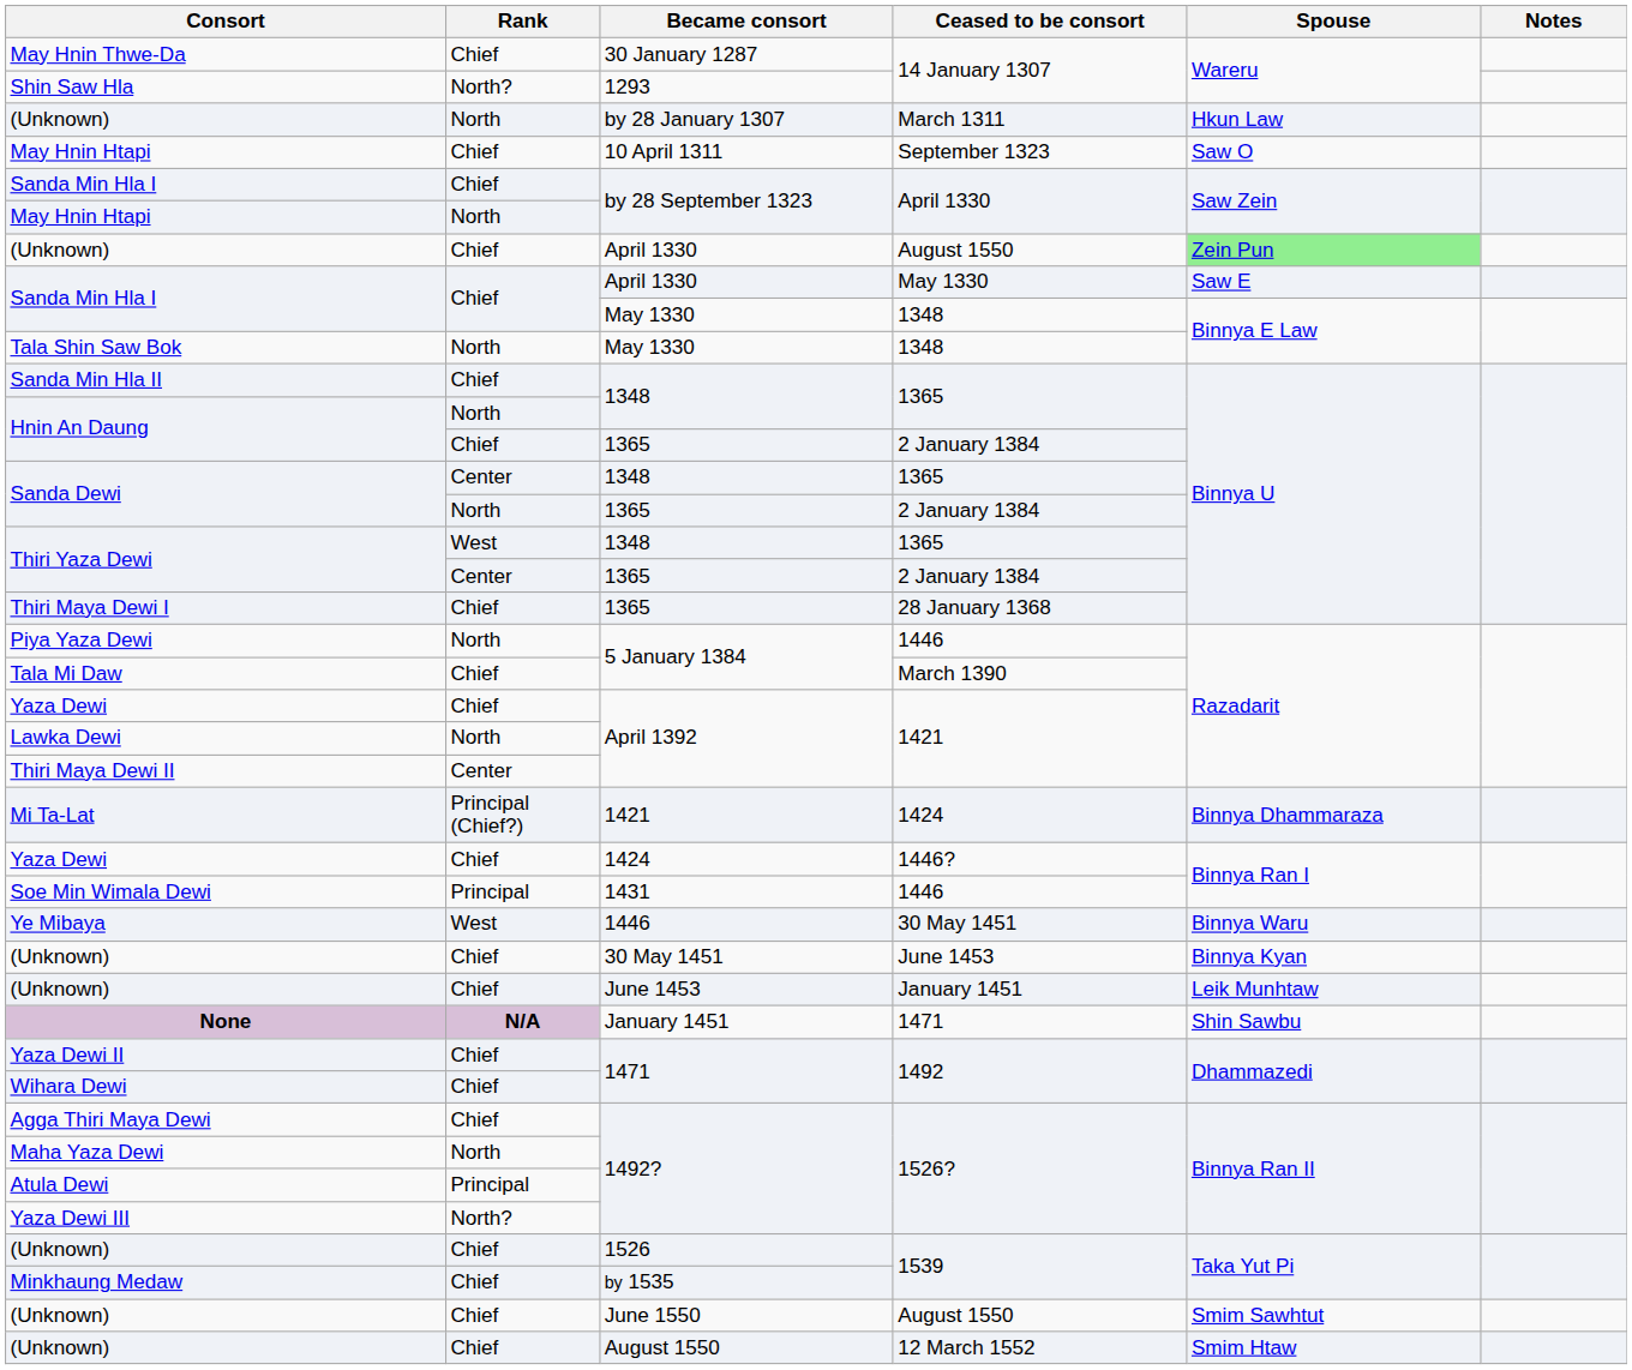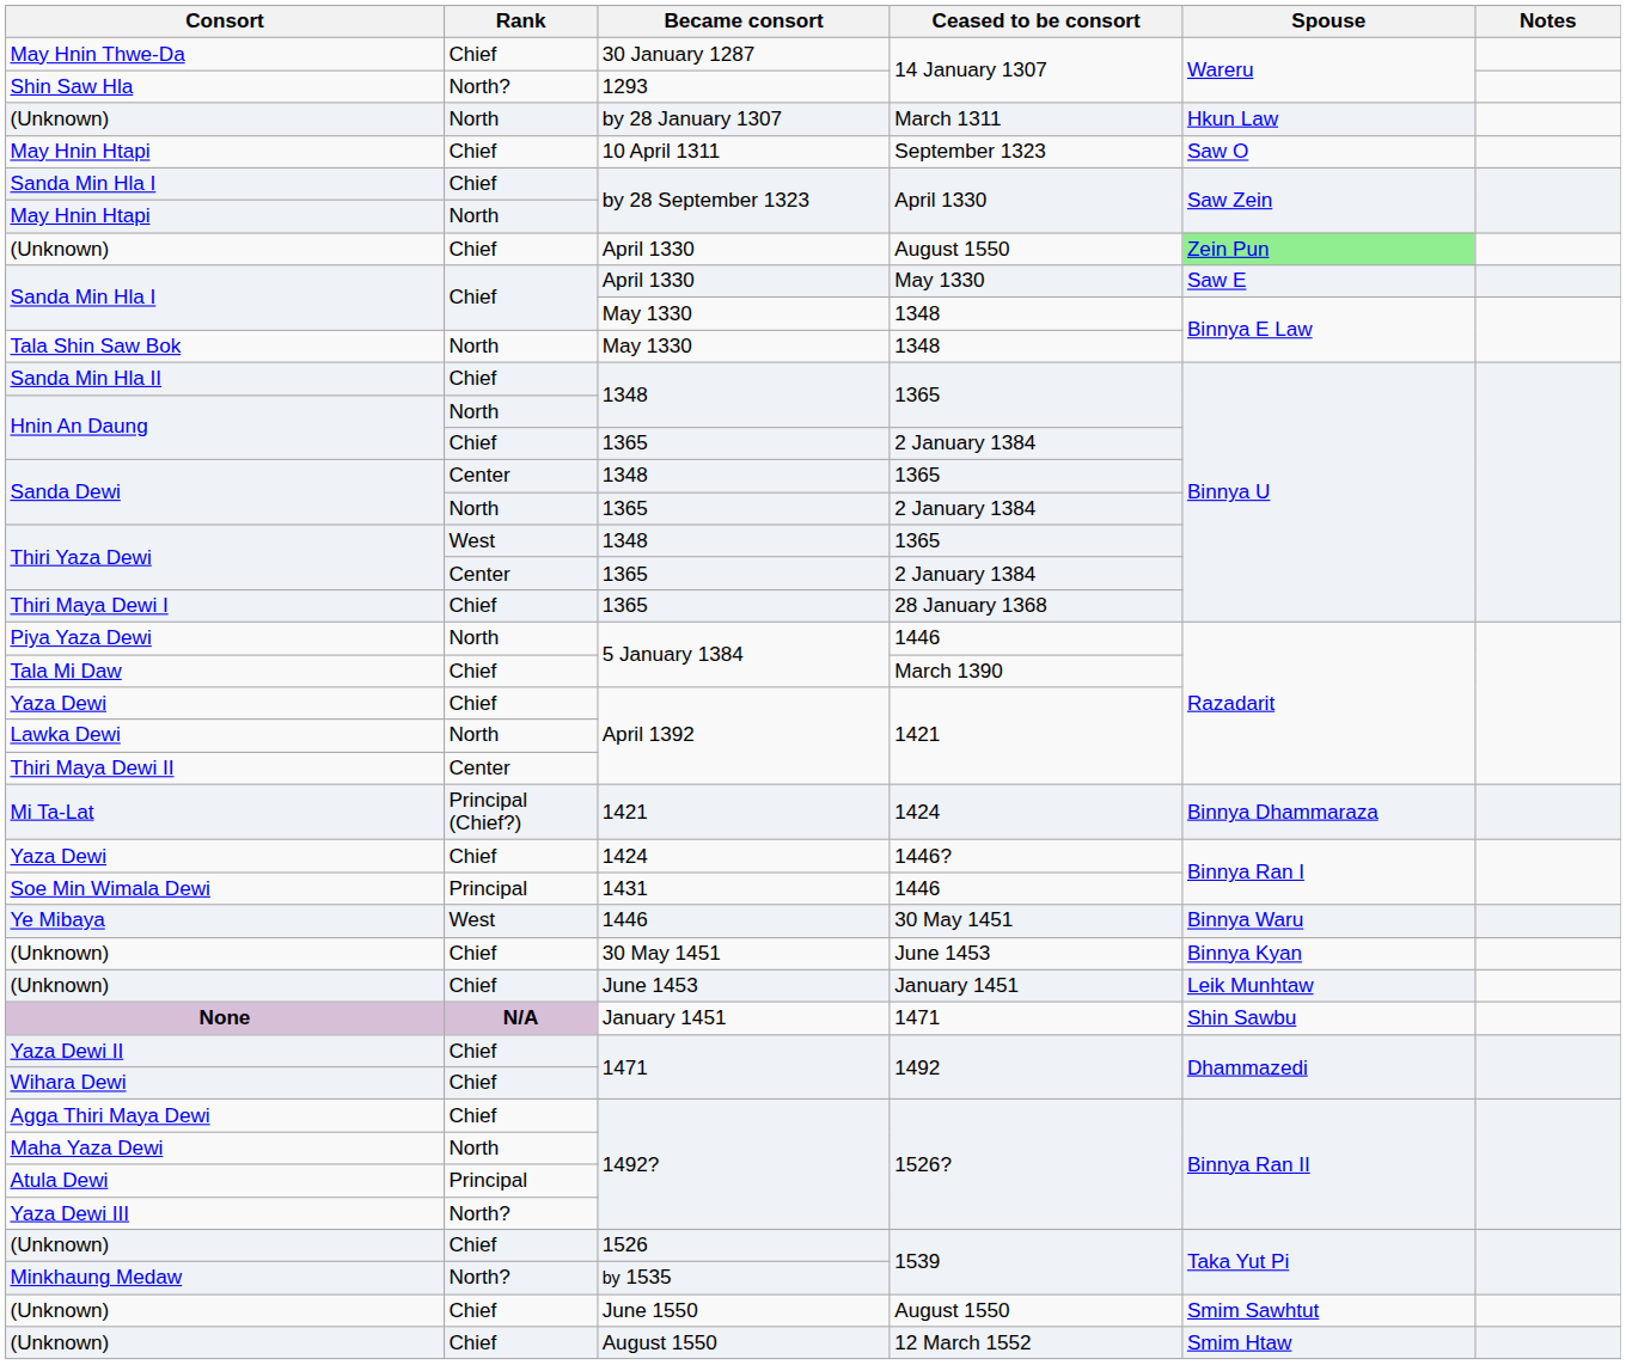 <table width=100% class="wikitable">
 <tr>
 <th width=15%>Consort</th>
 <th width=5%>Rank</th>
 <th width=10%>Became consort</th>
 <th width=10%>Ceased to be consort</th>
 <th width=10%>Spouse</th>
 <th width=5%>Notes</th>
 </tr>
 <tr>
 <td><a href='#'>May Hnin Thwe-Da</a></td>
 <td>Chief</td>
 <td>30 January 1287</td>
 <td rowspan="2"> 14 January 1307</td>
 <td rowspan="2"><a href='#'>Wareru</a></td>
 <td></td>
 </tr>
 <tr>
 <td><a href='#'>Shin Saw Hla</a></td>
 <td>North?</td>
 <td> 1293</td>
 <td></td>
 </tr>
 <tr>
 <td style="background:#eff2f7">(Unknown)</td>
 <td style="background:#eff2f7">North</td>
 <td style="background:#eff2f7">by 28 January 1307</td>
 <td style="background:#eff2f7">March 1311</td>
 <td style="background:#eff2f7"><a href='#'>Hkun Law</a></td>
 <td></td>
 </tr>
 <tr>
 <td><a href='#'>May Hnin Htapi</a></td>
 <td>Chief</td>
 <td>10 April 1311</td>
 <td>September 1323</td>
 <td><a href='#'>Saw O</a></td>
 <td></td>
 </tr>
 <tr>
 <td style="background:#eff2f7"><a href='#'>Sanda Min Hla I</a></td>
 <td style="background:#eff2f7">Chief</td>
 <td style="background:#eff2f7"  rowspan="2">by 28 September 1323</td>
 <td style="background:#eff2f7" rowspan="2">April 1330</td>
 <td style="background:#eff2f7"  rowspan="2"><a href='#'>Saw Zein</a></td>
 <td style="background:#eff2f7"  rowspan="2"></td>
 </tr>
 <tr>
 <td style="background:#eff2f7"><a href='#'>May Hnin Htapi</a></td>
 <td style="background:#eff2f7">North</td>
 </tr>
 <tr>
 <td>(Unknown)</td>
 <td>Chief</td>
 <td>April 1330</td>
 <td>August 1550</td>
 <td style="background: lightgreen;"><a href='#'>Zein Pun</a></td>
 <td></td>
 </tr>
 <tr>
 <td style="background:#eff2f7" rowspan="2"><a href='#'>Sanda Min Hla I</a></td>
 <td style="background:#eff2f7" rowspan="2">Chief</td>
 <td style="background:#eff2f7">April 1330</td>
 <td style="background:#eff2f7">May 1330</td>
 <td style="background:#eff2f7"><a href='#'>Saw E</a></td>
 <td style="background:#eff2f7"></td>
 </tr>
 <tr>
 <td>May 1330</td>
 <td>1348</td>
 <td rowspan="2"><a href='#'>Binnya E Law</a></td>
 <td rowspan="2"></td>
 </tr>
 <tr>
 <td><a href='#'>Tala Shin Saw Bok</a></td>
 <td>North</td>
 <td>May 1330</td>
 <td>1348</td>
 </tr>
 <tr>
 <td style="background:#eff2f7"><a href='#'>Sanda Min Hla II</a></td>
 <td style="background:#eff2f7">Chief</td>
 <td style="background:#eff2f7" rowspan="2">1348</td>
 <td style="background:#eff2f7" rowspan="2"> 1365</td>
 <td style="background:#eff2f7" rowspan="8"><a href='#'>Binnya U</a></td>
 <td style="background:#eff2f7" rowspan="8"></td>
 </tr>
 <tr>
 <td style="background:#eff2f7" rowspan="2"><a href='#'>Hnin An Daung</a></td>
 <td style="background:#eff2f7">North</td>
 </tr>
 <tr>
 <td style="background:#eff2f7">Chief</td>
 <td style="background:#eff2f7"> 1365</td>
 <td style="background:#eff2f7">2 January 1384</td>
 </tr>
 <tr>
 <td style="background:#eff2f7" rowspan="2"><a href='#'>Sanda Dewi</a></td>
 <td style="background:#eff2f7">Center</td>
 <td style="background:#eff2f7">1348</td>
 <td style="background:#eff2f7"> 1365</td>
 </tr>
 <tr>
 <td style="background:#eff2f7">North</td>
 <td style="background:#eff2f7"> 1365</td>
 <td style="background:#eff2f7">2 January 1384</td>
 </tr>
 <tr>
 <td style="background:#eff2f7" rowspan="2"><a href='#'>Thiri Yaza Dewi</a></td>
 <td style="background:#eff2f7">West</td>
 <td style="background:#eff2f7">1348</td>
 <td style="background:#eff2f7"> 1365</td>
 </tr>
 <tr>
 <td style="background:#eff2f7">Center</td>
 <td style="background:#eff2f7"> 1365</td>
 <td style="background:#eff2f7">2 January 1384</td>
 </tr>
 <tr>
 <td style="background:#eff2f7"><a href='#'>Thiri Maya Dewi I</a></td>
 <td style="background:#eff2f7">Chief</td>
 <td style="background:#eff2f7"> 1365</td>
 <td style="background:#eff2f7"> 28 January 1368</td>
 </tr>
 <tr>
 <td><a href='#'>Piya Yaza Dewi</a></td>
 <td>North</td>
 <td rowspan="2">5 January 1384</td>
 <td>1446</td>
 <td rowspan="5"><a href='#'>Razadarit</a></td>
 <td rowspan="5"></td>
 </tr>
 <tr>
 <td><a href='#'>Tala Mi Daw</a></td>
 <td>Chief</td>
 <td> March 1390</td>
 </tr>
 <tr>
 <td><a href='#'>Yaza Dewi</a></td>
 <td>Chief</td>
 <td rowspan="3"> April 1392</td>
 <td rowspan="3"> 1421</td>
 </tr>
 <tr>
 <td><a href='#'>Lawka Dewi</a></td>
 <td>North</td>
 </tr>
 <tr>
 <td><a href='#'>Thiri Maya Dewi II</a></td>
 <td>Center</td>
 </tr>
 <tr>
 <td style="background:#eff2f7"><a href='#'>Mi Ta-Lat</a></td>
 <td style="background:#eff2f7">Principal (Chief?)</td>
 <td style="background:#eff2f7">1421</td>
 <td style="background:#eff2f7">1424</td>
 <td style="background:#eff2f7"><a href='#'>Binnya Dhammaraza</a></td>
 <td style="background:#eff2f7"></td>
 </tr>
 <tr>
 <td><a href='#'>Yaza Dewi</a></td>
 <td>Chief</td>
 <td> 1424</td>
 <td> 1446?</td>
 <td rowspan="2"><a href='#'>Binnya Ran I</a></td>
 <td rowspan="2"></td>
 </tr>
 <tr>
 <td><a href='#'>Soe Min Wimala Dewi</a></td>
 <td>Principal</td>
 <td>1431</td>
 <td>1446</td>
 </tr>
 <tr>
 <td style="background:#eff2f7"><a href='#'>Ye Mibaya</a></td>
 <td style="background:#eff2f7">West</td>
 <td style="background:#eff2f7">1446</td>
 <td style="background:#eff2f7">30 May 1451</td>
 <td style="background:#eff2f7"><a href='#'>Binnya Waru</a></td>
 <td style="background:#eff2f7"></td>
 </tr>
 <tr>
 <td>(Unknown)</td>
 <td>Chief</td>
 <td>30 May 1451</td>
 <td>June 1453</td>
 <td><a href='#'>Binnya Kyan</a></td>
 <td></td>
 </tr>
 <tr>
 <td style="background:#eff2f7">(Unknown)</td>
 <td style="background:#eff2f7">Chief</td>
 <td style="background:#eff2f7">June 1453</td>
 <td style="background:#eff2f7"> January 1451</td>
 <td style="background:#eff2f7"><a href='#'>Leik Munhtaw</a></td>
 <td></td>
 </tr>
 <tr>
 <th style="background-color:#D8BFD8">None</th>
 <th style="background-color:#D8BFD8">N/A</th>
 <td> January 1451</td>
 <td>1471</td>
 <td><a href='#'>Shin Sawbu</a></td>
 <td></td>
 </tr>
 <tr>
 <td style="background:#eff2f7"><a href='#'>Yaza Dewi II</a></td>
 <td style="background:#eff2f7">Chief</td>
 <td style="background:#eff2f7" rowspan="2">1471</td>
 <td style="background:#eff2f7" rowspan="2">1492</td>
 <td style="background:#eff2f7" rowspan="2"><a href='#'>Dhammazedi</a></td>
 <td style="background:#eff2f7" rowspan="2"></td>
 </tr>
 <tr>
 <td style="background:#eff2f7"><a href='#'>Wihara Dewi</a></td>
 <td style="background:#eff2f7">Chief</td>
 </tr>
 <tr>
 <td><a href='#'>Agga Thiri Maya Dewi</a></td>
 <td>Chief</td>
 <td style="background:#eff2f7" rowspan="4">1492?</td>
 <td style="background:#eff2f7" rowspan="4">1526?</td>
 <td style="background:#eff2f7" rowspan="4"><a href='#'>Binnya Ran II</a></td>
 <td style="background:#eff2f7" rowspan="4"></td>
 </tr>
 <tr>
 <td><a href='#'>Maha Yaza Dewi</a></td>
 <td>North</td>
 </tr>
 <tr>
 <td><a href='#'>Atula Dewi</a></td>
 <td>Principal</td>
 </tr>
 <tr>
 <td><a href='#'>Yaza Dewi III</a></td>
 <td>North?</td>
 </tr>
 <tr>
 <td style="background:#eff2f7">(Unknown)</td>
 <td style="background:#eff2f7">Chief</td>
 <td style="background:#eff2f7">1526</td>
 <td style="background:#eff2f7" rowspan="2">1539</td>
 <td style="background:#eff2f7" rowspan="2"><a href='#'>Taka Yut Pi</a></td>
 <td style="background:#eff2f7" rowspan="2"></td>
 </tr>
 <tr>
 <td style="background:#eff2f7"><a href='#'>Minkhaung Medaw</a></td>
-<td style="background:#eff2f7">Chief</td>
+<td style="background:#eff2f7">North?</td>
 <td style="background:#eff2f7"><small>by</small> 1535</td>
 </tr>
 <tr>
 <td>(Unknown)</td>
 <td>Chief</td>
 <td>June 1550</td>
 <td>August 1550</td>
 <td><a href='#'>Smim Sawhtut</a></td>
 <td></td>
 </tr>
 <tr>
 <td style="background:#eff2f7">(Unknown)</td>
 <td style="background:#eff2f7">Chief</td>
 <td style="background:#eff2f7">August 1550</td>
 <td style="background:#eff2f7">12 March 1552</td>
 <td style="background:#eff2f7"><a href='#'>Smim Htaw</a></td>
 <td style="background:#eff2f7"></td>
 </tr>
 </table>
